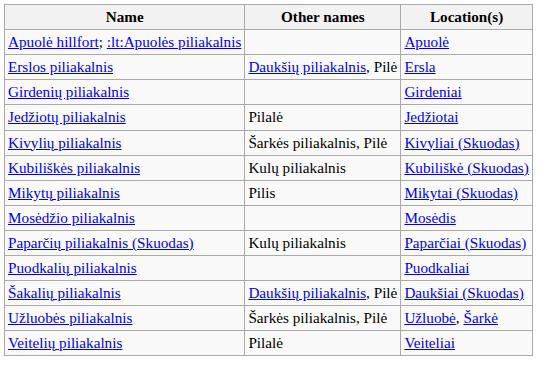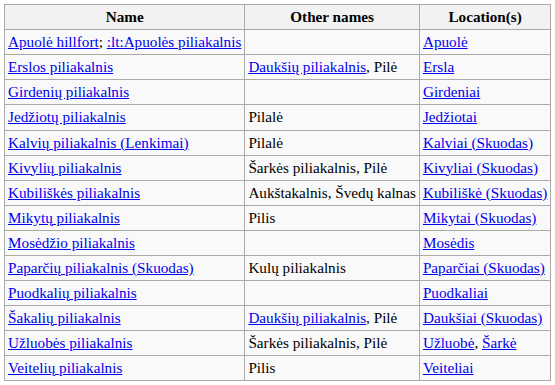 <table class="wikitable" style="font-size: 95%;">
 <tr>
 <th>Name</th>
 <th>Other names</th>
 <th>Location(s)</th>
 </tr>
 <tr>
 <td><a href='#'>Apuolė hillfort</a>; <a href='#'>:lt:Apuolės piliakalnis</a></td>
 <td></td>
 <td><a href='#'>Apuolė</a></td>
 </tr>
 <tr>
 <td><a href='#'>Erslos piliakalnis</a></td>
 <td><a href='#'>Daukšių piliakalnis</a>, Pilė</td>
 <td><a href='#'>Ersla</a></td>
 </tr>
 <tr>
 <td><a href='#'>Girdenių piliakalnis</a></td>
 <td></td>
 <td><a href='#'>Girdeniai</a></td>
 </tr>
 <tr>
 <td><a href='#'>Jedžiotų piliakalnis</a></td>
 <td>Pilalė</td>
 <td><a href='#'>Jedžiotai</a></td>
 </tr>
 <tr>
+<td><a href='#'>Kalvių piliakalnis (Lenkimai)</a></td>
+<td>Pilalė</td>
+<td><a href='#'>Kalviai (Skuodas)</a></td>
+</tr>
+<tr>
 <td><a href='#'>Kivylių piliakalnis</a></td>
 <td>Šarkės piliakalnis, Pilė</td>
 <td><a href='#'>Kivyliai (Skuodas)</a></td>
 </tr>
 <tr>
 <td><a href='#'>Kubiliškės piliakalnis</a></td>
-<td>Kulų piliakalnis</td>
+<td>Aukštakalnis, Švedų kalnas</td>
 <td><a href='#'>Kubiliškė (Skuodas)</a></td>
 </tr>
 <tr>
 <td><a href='#'>Mikytų piliakalnis</a></td>
 <td>Pilis</td>
 <td><a href='#'>Mikytai (Skuodas)</a></td>
 </tr>
 <tr>
 <td><a href='#'>Mosėdžio piliakalnis</a></td>
 <td></td>
 <td><a href='#'>Mosėdis</a></td>
 </tr>
 <tr>
 <td><a href='#'>Paparčių piliakalnis (Skuodas)</a></td>
 <td>Kulų piliakalnis</td>
 <td><a href='#'>Paparčiai (Skuodas)</a></td>
 </tr>
 <tr>
 <td><a href='#'>Puodkalių piliakalnis</a></td>
 <td></td>
 <td><a href='#'>Puodkaliai</a></td>
 </tr>
 <tr>
 <td><a href='#'>Šakalių piliakalnis</a></td>
 <td><a href='#'>Daukšių piliakalnis</a>, Pilė</td>
 <td><a href='#'>Daukšiai (Skuodas)</a></td>
 </tr>
 <tr>
 <td><a href='#'>Užluobės piliakalnis</a></td>
 <td>Šarkės piliakalnis, Pilė</td>
 <td><a href='#'>Užluobė</a>, <a href='#'>Šarkė</a></td>
 </tr>
 <tr>
 <td><a href='#'>Veitelių piliakalnis</a></td>
-<td>Pilalė</td>
+<td>Pilis</td>
 <td><a href='#'>Veiteliai</a></td>
 </tr>
 </table>
